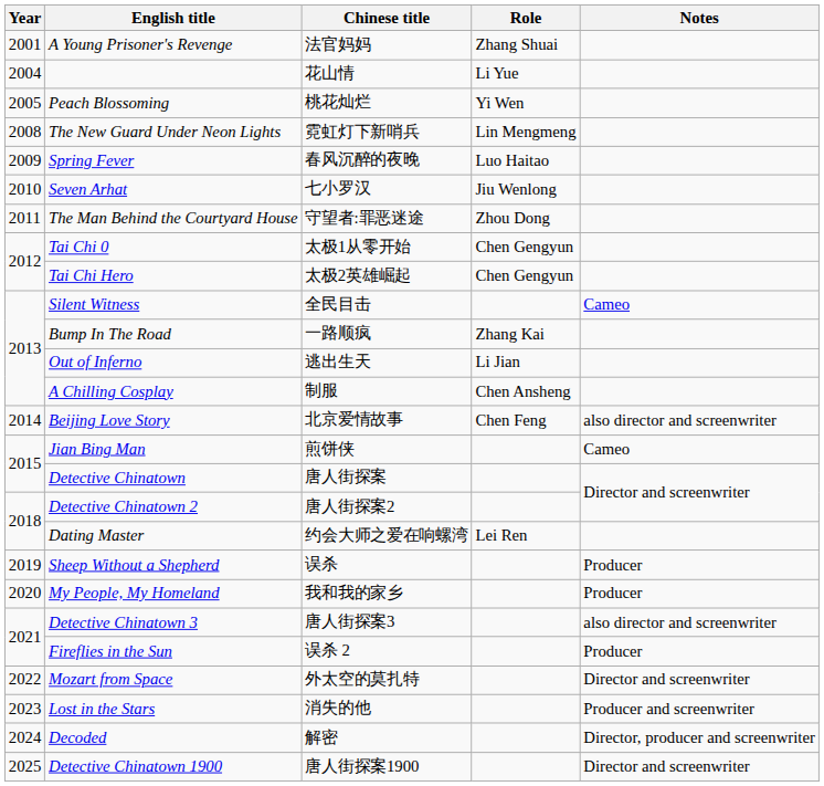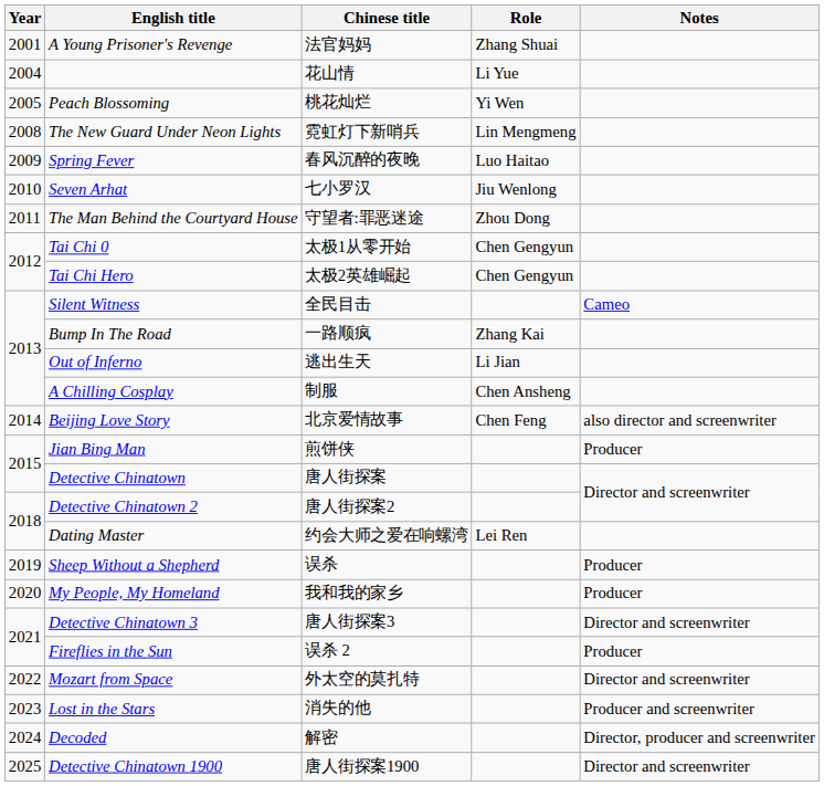 <table class="wikitable sortable">
 <tr>
 <th>Year</th>
 <th>English title</th>
 <th>Chinese title</th>
 <th>Role</th>
 <th>Notes</th>
 </tr>
 <tr>
 <td>2001</td>
 <td><em>A Young Prisoner's Revenge</em></td>
 <td>法官妈妈</td>
 <td>Zhang Shuai</td>
 <td></td>
 </tr>
 <tr>
 <td>2004</td>
 <td></td>
 <td>花山情</td>
 <td>Li Yue</td>
 <td></td>
 </tr>
 <tr>
 <td>2005</td>
 <td><em>Peach Blossoming</em></td>
 <td>桃花灿烂</td>
 <td>Yi Wen</td>
 <td></td>
 </tr>
 <tr>
 <td>2008</td>
 <td><em>The New Guard Under Neon Lights</em></td>
 <td>霓虹灯下新哨兵</td>
 <td>Lin Mengmeng</td>
 <td></td>
 </tr>
 <tr>
 <td>2009</td>
 <td><em><a href='#'>Spring Fever</a></em></td>
 <td>春风沉醉的夜晚</td>
 <td>Luo Haitao</td>
 <td></td>
 </tr>
 <tr>
 <td>2010</td>
 <td><em><a href='#'>Seven Arhat</a></em></td>
 <td>七小罗汉</td>
 <td>Jiu Wenlong</td>
 <td></td>
 </tr>
 <tr>
 <td>2011</td>
 <td><em>The Man Behind the Courtyard House</em></td>
 <td>守望者:罪恶迷途</td>
 <td>Zhou Dong</td>
 <td></td>
 </tr>
 <tr>
 <td rowspan=2>2012</td>
 <td><em><a href='#'>Tai Chi 0</a></em></td>
 <td>太极1从零开始</td>
 <td>Chen Gengyun</td>
 <td></td>
 </tr>
 <tr>
 <td><em><a href='#'>Tai Chi Hero</a></em></td>
 <td>太极2英雄崛起</td>
 <td>Chen Gengyun</td>
 <td></td>
 </tr>
 <tr>
 <td rowspan=4>2013</td>
 <td><em><a href='#'>Silent Witness</a></em></td>
 <td>全民目击</td>
 <td></td>
 <td><a href='#'>Cameo</a></td>
 </tr>
 <tr>
 <td><em>Bump In The Road</em></td>
 <td>一路顺疯</td>
 <td>Zhang Kai</td>
 <td></td>
 </tr>
 <tr>
 <td><em><a href='#'>Out of Inferno</a></em></td>
 <td>逃出生天</td>
 <td>Li Jian</td>
 <td></td>
 </tr>
 <tr>
 <td><em><a href='#'>A Chilling Cosplay</a></em></td>
 <td>制服</td>
 <td>Chen Ansheng</td>
 <td></td>
 </tr>
 <tr>
 <td>2014</td>
 <td><em><a href='#'>Beijing Love Story</a></em></td>
 <td>北京爱情故事</td>
 <td>Chen Feng</td>
 <td>also director and screenwriter</td>
 </tr>
 <tr>
 <td rowspan=2>2015</td>
 <td><em><a href='#'>Jian Bing Man</a></em></td>
 <td>煎饼侠</td>
 <td></td>
-<td>Cameo</td>
+<td>Producer</td>
 </tr>
 <tr>
 <td><em><a href='#'>Detective Chinatown</a></em></td>
 <td>唐人街探案</td>
 <td></td>
 <td rowspan=2>Director and screenwriter</td>
 </tr>
 <tr>
 <td rowspan=2>2018</td>
 <td><em><a href='#'>Detective Chinatown 2</a></em></td>
 <td>唐人街探案2</td>
 <td></td>
 </tr>
 <tr>
 <td><em>Dating Master</em></td>
 <td>约会大师之爱在响螺湾</td>
 <td>Lei Ren</td>
 <td></td>
 </tr>
 <tr>
 <td>2019</td>
 <td><em><a href='#'>Sheep Without a Shepherd</a></em></td>
 <td>误杀</td>
 <td></td>
 <td>Producer</td>
 </tr>
 <tr>
 <td>2020</td>
 <td><em><a href='#'>My People, My Homeland</a></em></td>
 <td>我和我的家乡</td>
 <td></td>
 <td>Producer</td>
 </tr>
 <tr>
 <td rowspan="2">2021</td>
 <td><em><a href='#'>Detective Chinatown 3</a></em></td>
 <td>唐人街探案3</td>
 <td></td>
-<td>also director and screenwriter</td>
+<td>Director and screenwriter</td>
 </tr>
 <tr>
 <td><em><a href='#'>Fireflies in the Sun</a></em></td>
 <td>误杀 2</td>
 <td></td>
 <td>Producer</td>
 </tr>
 <tr>
 <td>2022</td>
 <td><em><a href='#'>Mozart from Space</a></em></td>
 <td>外太空的莫扎特</td>
 <td></td>
 <td>Director and screenwriter</td>
 </tr>
 <tr>
 <td>2023</td>
 <td><em><a href='#'>Lost in the Stars</a></em></td>
 <td>消失的他</td>
 <td></td>
 <td>Producer and screenwriter</td>
 </tr>
 <tr>
 <td>2024</td>
 <td><em><a href='#'>Decoded</a></em></td>
 <td>解密</td>
 <td></td>
 <td>Director, producer and screenwriter</td>
 </tr>
 <tr>
 <td>2025</td>
 <td><em><a href='#'>Detective Chinatown 1900</a></em></td>
 <td>唐人街探案1900</td>
 <td></td>
 <td>Director and screenwriter</td>
 </tr>
 </table>
